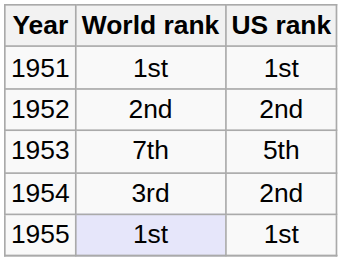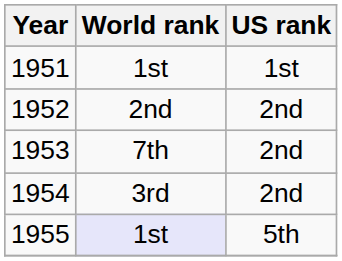 <table class=wikitable>
 <tr>
 <th>Year</th>
 <th>World rank</th>
 <th>US rank</th>
 </tr>
 <tr>
 <td>1951</td>
 <td align="center">1st</td>
 <td align="center">1st</td>
 </tr>
 <tr>
 <td>1952</td>
 <td align="center">2nd</td>
 <td align="center">2nd</td>
 </tr>
 <tr>
 <td>1953</td>
 <td align="center">7th</td>
-<td align="center">5th</td>
+<td align="center">2nd</td>
 </tr>
 <tr>
 <td>1954</td>
 <td align="center">3rd</td>
 <td align="center">2nd</td>
 </tr>
 <tr>
 <td>1955</td>
 <td align="center" style="background: lavender;">1st</td>
-<td align="center">1st</td>
+<td align="center">5th</td>
 </tr>
 <tr>
 </tr>
 </table>
